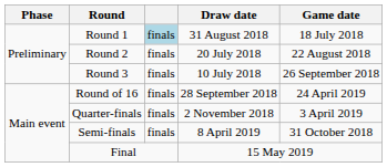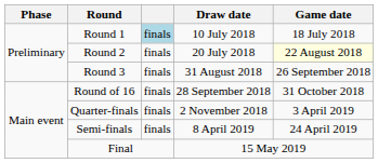 <table class="wikitable" style="text-align:center">
 <tr>
 <th>Phase</th>
 <th>Round</th>
 <th></th>
 <th>Draw date</th>
 <th>Game date</th>
 </tr>
 <tr>
 <td rowspan=3>Preliminary</td>
 <td>Round 1</td>
 <td style="background: lightblue;"> finals</td>
-<td>31 August 2018</td>
+<td>10 July 2018</td>
 <td>18 July 2018</td>
 </tr>
 <tr>
 <td>Round 2</td>
 <td> finals</td>
 <td>20 July 2018</td>
-<td>22 August 2018</td>
+<td style="background: lightyellow;">22 August 2018</td>
 </tr>
 <tr>
 <td>Round 3</td>
 <td> finals</td>
-<td>10 July 2018</td>
+<td>31 August 2018</td>
 <td>26 September 2018</td>
 </tr>
 <tr>
 <td rowspan=4>Main event</td>
 <td>Round of 16</td>
 <td> finals</td>
 <td>28 September 2018</td>
-<td>24 April 2019</td>
+<td>31 October 2018</td>
 </tr>
 <tr>
 <td>Quarter-finals</td>
 <td> finals</td>
 <td>2 November 2018</td>
 <td>3 April 2019</td>
 </tr>
 <tr>
 <td>Semi-finals</td>
 <td> finals</td>
 <td>8 April 2019</td>
-<td>31 October 2018</td>
+<td>24 April 2019</td>
 </tr>
 <tr>
 <td colspan="2">Final</td>
 <td colspan="2">15 May 2019</td>
 </tr>
 </table>
